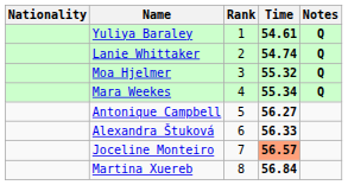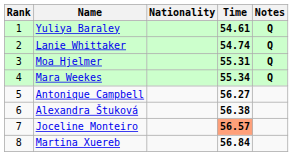 <table class="wikitable sortable" style="text-align:center">
 <tr>
+<th>Rank</th>
+<th>Name</th>
 <th>Nationality</th>
-<th>Name</th>
-<th>Rank</th>
 <th>Time</th>
 <th>Notes</th>
 </tr>
 <tr bgcolor=ccffcc>
+<td>1</td>
+<td align=left><a href='#'>Yuliya Baraley</a></td>
 <td align=left></td>
-<td align=left><a href='#'>Yuliya Baraley</a></td>
-<td>1</td>
 <td><strong>54.61</strong></td>
 <td><strong>Q</strong></td>
 </tr>
 <tr bgcolor=ccffcc>
+<td>2</td>
+<td align=left><a href='#'>Lanie Whittaker</a></td>
 <td align=left></td>
-<td align=left><a href='#'>Lanie Whittaker</a></td>
-<td>2</td>
 <td><strong>54.74</strong></td>
 <td><strong>Q</strong></td>
 </tr>
 <tr bgcolor=ccffcc>
+<td>3</td>
+<td align=left><a href='#'>Moa Hjelmer</a></td>
 <td align=left></td>
-<td align=left><a href='#'>Moa Hjelmer</a></td>
-<td>3</td>
-<td><strong>55.32</strong></td>
+<td><strong>55.31</strong></td>
 <td><strong>Q</strong></td>
 </tr>
 <tr bgcolor=ccffcc>
+<td>4</td>
+<td align=left><a href='#'>Mara Weekes</a></td>
 <td align=left></td>
-<td align=left><a href='#'>Mara Weekes</a></td>
-<td>4</td>
 <td><strong>55.34</strong></td>
 <td><strong>Q</strong></td>
 </tr>
 <tr>
+<td>5</td>
+<td align=left><a href='#'>Antonique Campbell</a></td>
 <td align=left></td>
-<td align=left><a href='#'>Antonique Campbell</a></td>
-<td>5</td>
 <td><strong>56.27</strong></td>
 <td></td>
 </tr>
 <tr>
+<td>6</td>
+<td align=left><a href='#'>Alexandra Štuková</a></td>
 <td align=left></td>
-<td align=left><a href='#'>Alexandra Štuková</a></td>
-<td>6</td>
-<td><strong>56.33</strong></td>
+<td><strong>56.38</strong></td>
 <td></td>
 </tr>
 <tr>
+<td>7</td>
+<td align=left><a href='#'>Joceline Monteiro</a></td>
 <td align=left></td>
-<td align=left><a href='#'>Joceline Monteiro</a></td>
-<td>7</td>
 <td style="background: lightsalmon;"><strong>56.57</strong></td>
 <td></td>
 </tr>
 <tr>
+<td>8</td>
+<td align=left><a href='#'>Martina Xuereb</a></td>
 <td align=left></td>
-<td align=left><a href='#'>Martina Xuereb</a></td>
-<td>8</td>
 <td><strong>56.84</strong></td>
 <td></td>
 </tr>
 </table>
